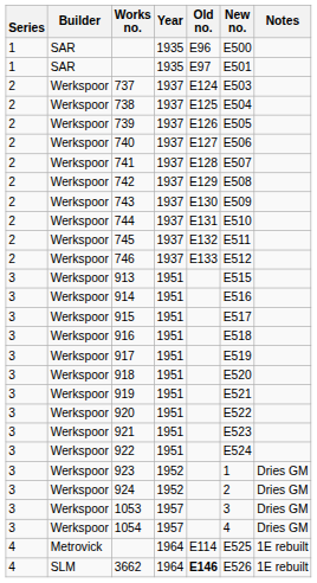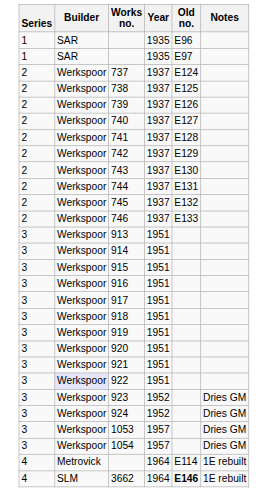 <table class="wikitable collapsible collapsed sortable" style="margin:0.5em auto; font-size:100%;">
 <tr>
 <th><br>Series</th>
 <th>Builder<br></th>
 <th>Works<br>no.</th>
 <th>Year<br></th>
 <th>Old<br>no.</th>
-<th>New<br>no.</th>
 <th>Notes<br></th>
 </tr>
 <tr>
 <td>1</td>
 <td>SAR</td>
 <td></td>
 <td>1935</td>
 <td>E96</td>
-<td>E500</td>
 <td></td>
 </tr>
 <tr>
 <td>1</td>
 <td>SAR</td>
 <td></td>
 <td>1935</td>
 <td>E97</td>
-<td>E501</td>
 <td></td>
 </tr>
 <tr>
 <td>2</td>
 <td>Werkspoor</td>
 <td>737</td>
 <td>1937</td>
 <td>E124</td>
-<td>E503</td>
 <td></td>
 </tr>
 <tr>
 <td>2</td>
 <td>Werkspoor</td>
 <td>738</td>
 <td>1937</td>
 <td>E125</td>
-<td>E504</td>
 <td></td>
 </tr>
 <tr>
 <td>2</td>
 <td>Werkspoor</td>
 <td>739</td>
 <td>1937</td>
 <td>E126</td>
-<td>E505</td>
 <td></td>
 </tr>
 <tr>
 <td>2</td>
 <td>Werkspoor</td>
 <td>740</td>
 <td>1937</td>
 <td>E127</td>
-<td>E506</td>
 <td></td>
 </tr>
 <tr>
 <td>2</td>
 <td>Werkspoor</td>
 <td>741</td>
 <td>1937</td>
 <td>E128</td>
-<td>E507</td>
 <td></td>
 </tr>
 <tr>
 <td>2</td>
 <td>Werkspoor</td>
 <td>742</td>
 <td>1937</td>
 <td>E129</td>
-<td>E508</td>
 <td></td>
 </tr>
 <tr>
 <td>2</td>
 <td>Werkspoor</td>
 <td>743</td>
 <td>1937</td>
 <td>E130</td>
-<td>E509</td>
 <td></td>
 </tr>
 <tr>
 <td>2</td>
 <td>Werkspoor</td>
 <td>744</td>
 <td>1937</td>
 <td>E131</td>
-<td>E510</td>
 <td></td>
 </tr>
 <tr>
 <td>2</td>
 <td>Werkspoor</td>
 <td>745</td>
 <td>1937</td>
 <td>E132</td>
-<td>E511</td>
 <td></td>
 </tr>
 <tr>
 <td>2</td>
 <td>Werkspoor</td>
 <td>746</td>
 <td>1937</td>
 <td>E133</td>
-<td>E512</td>
 <td></td>
 </tr>
 <tr>
 <td>3</td>
 <td>Werkspoor</td>
 <td>913</td>
 <td>1951</td>
 <td></td>
-<td>E515</td>
 <td></td>
 </tr>
 <tr>
 <td>3</td>
 <td>Werkspoor</td>
 <td>914</td>
 <td>1951</td>
 <td></td>
-<td>E516</td>
 <td></td>
 </tr>
 <tr>
 <td>3</td>
 <td>Werkspoor</td>
 <td>915</td>
 <td>1951</td>
 <td></td>
-<td>E517</td>
 <td></td>
 </tr>
 <tr>
 <td>3</td>
 <td>Werkspoor</td>
 <td>916</td>
 <td>1951</td>
 <td></td>
-<td>E518</td>
 <td></td>
 </tr>
 <tr>
 <td>3</td>
 <td>Werkspoor</td>
 <td>917</td>
 <td>1951</td>
 <td></td>
-<td>E519</td>
 <td></td>
 </tr>
 <tr>
 <td>3</td>
 <td>Werkspoor</td>
 <td>918</td>
 <td>1951</td>
 <td></td>
-<td>E520</td>
 <td></td>
 </tr>
 <tr>
 <td>3</td>
 <td>Werkspoor</td>
 <td>919</td>
 <td>1951</td>
 <td></td>
-<td>E521</td>
 <td></td>
 </tr>
 <tr>
 <td>3</td>
 <td>Werkspoor</td>
 <td>920</td>
 <td>1951</td>
 <td></td>
-<td>E522</td>
 <td></td>
 </tr>
 <tr>
 <td>3</td>
 <td>Werkspoor</td>
 <td>921</td>
 <td>1951</td>
 <td></td>
-<td>E523</td>
 <td></td>
 </tr>
 <tr>
 <td>3</td>
-<td>Werkspoor</td>
+<td style="background: lavender;">Werkspoor</td>
 <td>922</td>
 <td>1951</td>
 <td></td>
-<td>E524</td>
 <td></td>
 </tr>
 <tr>
 <td>3</td>
 <td>Werkspoor</td>
 <td>923</td>
 <td>1952</td>
 <td></td>
-<td>1</td>
 <td>Dries GM</td>
 </tr>
 <tr>
 <td>3</td>
 <td>Werkspoor</td>
 <td>924</td>
 <td>1952</td>
 <td></td>
-<td>2</td>
 <td>Dries GM</td>
 </tr>
 <tr>
 <td>3</td>
 <td>Werkspoor</td>
 <td>1053</td>
 <td>1957</td>
 <td></td>
-<td>3</td>
 <td>Dries GM</td>
 </tr>
 <tr>
 <td>3</td>
 <td>Werkspoor</td>
 <td>1054</td>
 <td>1957</td>
 <td></td>
-<td>4</td>
 <td>Dries GM</td>
 </tr>
 <tr>
 <td>4</td>
 <td>Metrovick</td>
 <td></td>
 <td>1964</td>
 <td>E114</td>
-<td>E525</td>
 <td>1E rebuilt</td>
 </tr>
 <tr>
 <td>4</td>
 <td>SLM</td>
 <td>3662</td>
 <td>1964</td>
 <td><strong>E146</strong></td>
-<td>E526</td>
 <td>1E rebuilt</td>
 </tr>
 </table>
